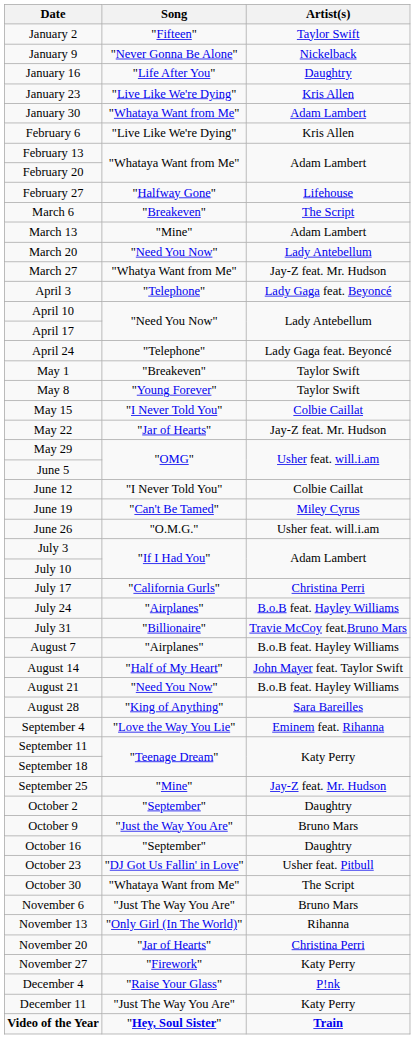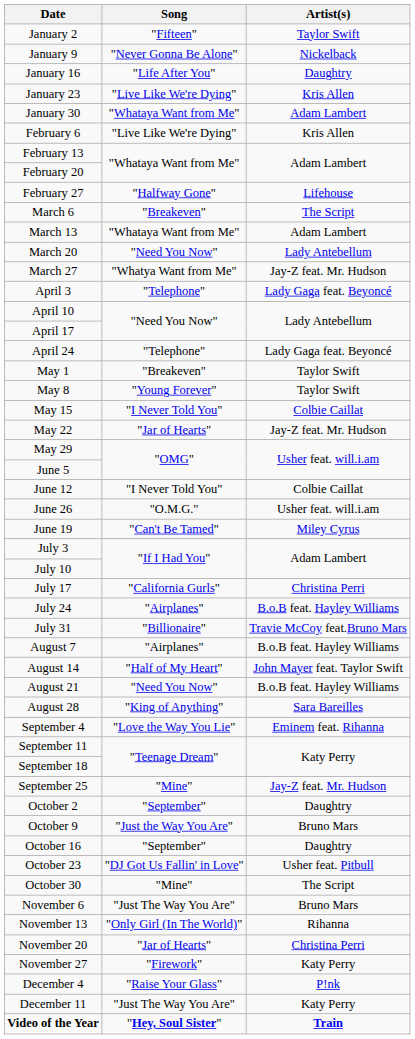 <table class="wikitable collapsible collapsed" style="text-align:center;">
 <tr>
 <th>Date</th>
 <th>Song</th>
 <th>Artist(s)</th>
 </tr>
 <tr>
 <td>January 2</td>
 <td>"<a href='#'>Fifteen</a>"</td>
 <td><a href='#'>Taylor Swift</a></td>
 </tr>
 <tr>
 <td>January 9</td>
 <td>"<a href='#'>Never Gonna Be Alone</a>"</td>
 <td><a href='#'>Nickelback</a></td>
 </tr>
 <tr>
 <td>January 16</td>
 <td>"<a href='#'>Life After You</a>"</td>
 <td><a href='#'>Daughtry</a></td>
 </tr>
 <tr>
 <td>January 23</td>
 <td>"<a href='#'>Live Like We're Dying</a>"</td>
 <td><a href='#'>Kris Allen</a></td>
 </tr>
 <tr>
 <td>January 30</td>
 <td>"<a href='#'>Whataya Want from Me</a>"</td>
 <td><a href='#'>Adam Lambert</a></td>
 </tr>
 <tr>
 <td>February 6</td>
 <td>"Live Like We're Dying"</td>
 <td>Kris Allen</td>
 </tr>
 <tr>
 <td>February 13</td>
 <td rowspan="2">"Whataya Want from Me"</td>
 <td rowspan="2">Adam Lambert</td>
 </tr>
 <tr>
 <td>February 20</td>
 </tr>
 <tr>
 <td>February 27</td>
 <td>"<a href='#'>Halfway Gone</a>"</td>
 <td><a href='#'>Lifehouse</a></td>
 </tr>
 <tr>
 <td>March 6</td>
 <td>"<a href='#'>Breakeven</a>"</td>
 <td><a href='#'>The Script</a></td>
 </tr>
 <tr>
 <td>March 13</td>
-<td>"Mine"</td>
+<td>"Whataya Want from Me"</td>
 <td>Adam Lambert</td>
 </tr>
 <tr>
 <td>March 20</td>
 <td>"<a href='#'>Need You Now</a>"</td>
 <td><a href='#'>Lady Antebellum</a></td>
 </tr>
 <tr>
 <td>March 27</td>
 <td>"Whatya Want from Me"</td>
 <td>Jay-Z feat. Mr. Hudson</td>
 </tr>
 <tr>
 <td>April 3</td>
 <td>"<a href='#'>Telephone</a>"</td>
 <td><a href='#'>Lady Gaga</a> feat. <a href='#'>Beyoncé</a></td>
 </tr>
 <tr>
 <td>April 10</td>
 <td rowspan="2">"Need You Now"</td>
 <td rowspan="2">Lady Antebellum</td>
 </tr>
 <tr>
 <td>April 17</td>
 </tr>
 <tr>
 <td>April 24</td>
 <td>"Telephone"</td>
 <td>Lady Gaga feat. Beyoncé</td>
 </tr>
 <tr>
 <td>May 1</td>
 <td>"Breakeven"</td>
 <td>Taylor Swift</td>
 </tr>
 <tr>
 <td>May 8</td>
 <td>"<a href='#'>Young Forever</a>"</td>
 <td>Taylor Swift</td>
 </tr>
 <tr>
 <td>May 15</td>
 <td>"<a href='#'>I Never Told You</a>"</td>
 <td><a href='#'>Colbie Caillat</a></td>
 </tr>
 <tr>
 <td>May 22</td>
 <td>"<a href='#'>Jar of Hearts</a>"</td>
 <td>Jay-Z feat. Mr. Hudson</td>
 </tr>
 <tr>
 <td>May 29</td>
 <td rowspan="2">"<a href='#'>OMG</a>"</td>
 <td rowspan="2"><a href='#'>Usher</a> feat. <a href='#'>will.i.am</a></td>
 </tr>
 <tr>
 <td>June 5</td>
 </tr>
 <tr>
 <td>June 12</td>
 <td>"I Never Told You"</td>
 <td>Colbie Caillat</td>
 </tr>
 <tr>
+<td>June 26</td>
+<td>"O.M.G."</td>
+<td>Usher feat. will.i.am</td>
+</tr>
+<tr>
 <td>June 19</td>
 <td>"<a href='#'>Can't Be Tamed</a>"</td>
 <td><a href='#'>Miley Cyrus</a></td>
-</tr>
-<tr>
-<td>June 26</td>
-<td>"O.M.G."</td>
-<td>Usher feat. will.i.am</td>
 </tr>
 <tr>
 <td>July 3</td>
 <td rowspan="2">"<a href='#'>If I Had You</a>"</td>
 <td rowspan="2">Adam Lambert</td>
 </tr>
 <tr>
 <td>July 10</td>
 </tr>
 <tr>
 <td>July 17</td>
 <td>"<a href='#'>California Gurls</a>"</td>
 <td><a href='#'>Christina Perri</a></td>
 </tr>
 <tr>
 <td>July 24</td>
 <td>"<a href='#'>Airplanes</a>"</td>
 <td><a href='#'>B.o.B</a> feat. <a href='#'>Hayley Williams</a></td>
 </tr>
 <tr>
 <td>July 31</td>
 <td>"<a href='#'>Billionaire</a>"</td>
 <td><a href='#'>Travie McCoy</a> feat.<a href='#'>Bruno Mars</a></td>
 </tr>
 <tr>
 <td>August 7</td>
 <td>"Airplanes"</td>
 <td>B.o.B feat. Hayley Williams</td>
 </tr>
 <tr>
 <td>August 14</td>
 <td>"<a href='#'>Half of My Heart</a>"</td>
 <td><a href='#'>John Mayer</a> feat. Taylor Swift</td>
 </tr>
 <tr>
 <td>August 21</td>
 <td>"<a href='#'>Need You Now</a>"</td>
 <td>B.o.B feat. Hayley Williams</td>
 </tr>
 <tr>
 <td>August 28</td>
 <td>"<a href='#'>King of Anything</a>"</td>
 <td><a href='#'>Sara Bareilles</a></td>
 </tr>
 <tr>
 <td>September 4</td>
 <td>"<a href='#'>Love the Way You Lie</a>"</td>
 <td><a href='#'>Eminem</a> feat. <a href='#'>Rihanna</a></td>
 </tr>
 <tr>
 <td>September 11</td>
 <td rowspan="2">"<a href='#'>Teenage Dream</a>"</td>
 <td rowspan="2">Katy Perry</td>
 </tr>
 <tr>
 <td>September 18</td>
 </tr>
 <tr>
 <td>September 25</td>
 <td>"<a href='#'>Mine</a>"</td>
 <td><a href='#'>Jay-Z</a> feat. <a href='#'>Mr. Hudson</a></td>
 </tr>
 <tr>
 <td>October 2</td>
 <td>"<a href='#'>September</a>"</td>
 <td>Daughtry</td>
 </tr>
 <tr>
 <td>October 9</td>
 <td>"<a href='#'>Just the Way You Are</a>"</td>
 <td>Bruno Mars</td>
 </tr>
 <tr>
 <td>October 16</td>
 <td>"September"</td>
 <td>Daughtry</td>
 </tr>
 <tr>
 <td>October 23</td>
 <td>"<a href='#'>DJ Got Us Fallin' in Love</a>"</td>
 <td>Usher feat. <a href='#'>Pitbull</a></td>
 </tr>
 <tr>
 <td>October 30</td>
-<td>"Whataya Want from Me"</td>
+<td>"Mine"</td>
 <td>The Script</td>
 </tr>
 <tr>
 <td>November 6</td>
 <td>"Just The Way You Are"</td>
 <td>Bruno Mars</td>
 </tr>
 <tr>
 <td>November 13</td>
 <td>"<a href='#'>Only Girl (In The World)</a>"</td>
 <td>Rihanna</td>
 </tr>
 <tr>
 <td>November 20</td>
 <td>"<a href='#'>Jar of Hearts</a>"</td>
 <td><a href='#'>Christina Perri</a></td>
 </tr>
 <tr>
 <td>November 27</td>
 <td>"<a href='#'>Firework</a>"</td>
 <td>Katy Perry</td>
 </tr>
 <tr>
 <td>December 4</td>
 <td>"<a href='#'>Raise Your Glass</a>"</td>
 <td><a href='#'>P!nk</a></td>
 </tr>
 <tr>
 <td>December 11</td>
 <td>"Just The Way You Are"</td>
 <td>Katy Perry</td>
 </tr>
 <tr>
 <td><strong>Video of the Year</strong></td>
 <td>"<strong><a href='#'>Hey, Soul Sister</a></strong>"</td>
 <td><strong><a href='#'>Train</a></strong></td>
 </tr>
 </table>
